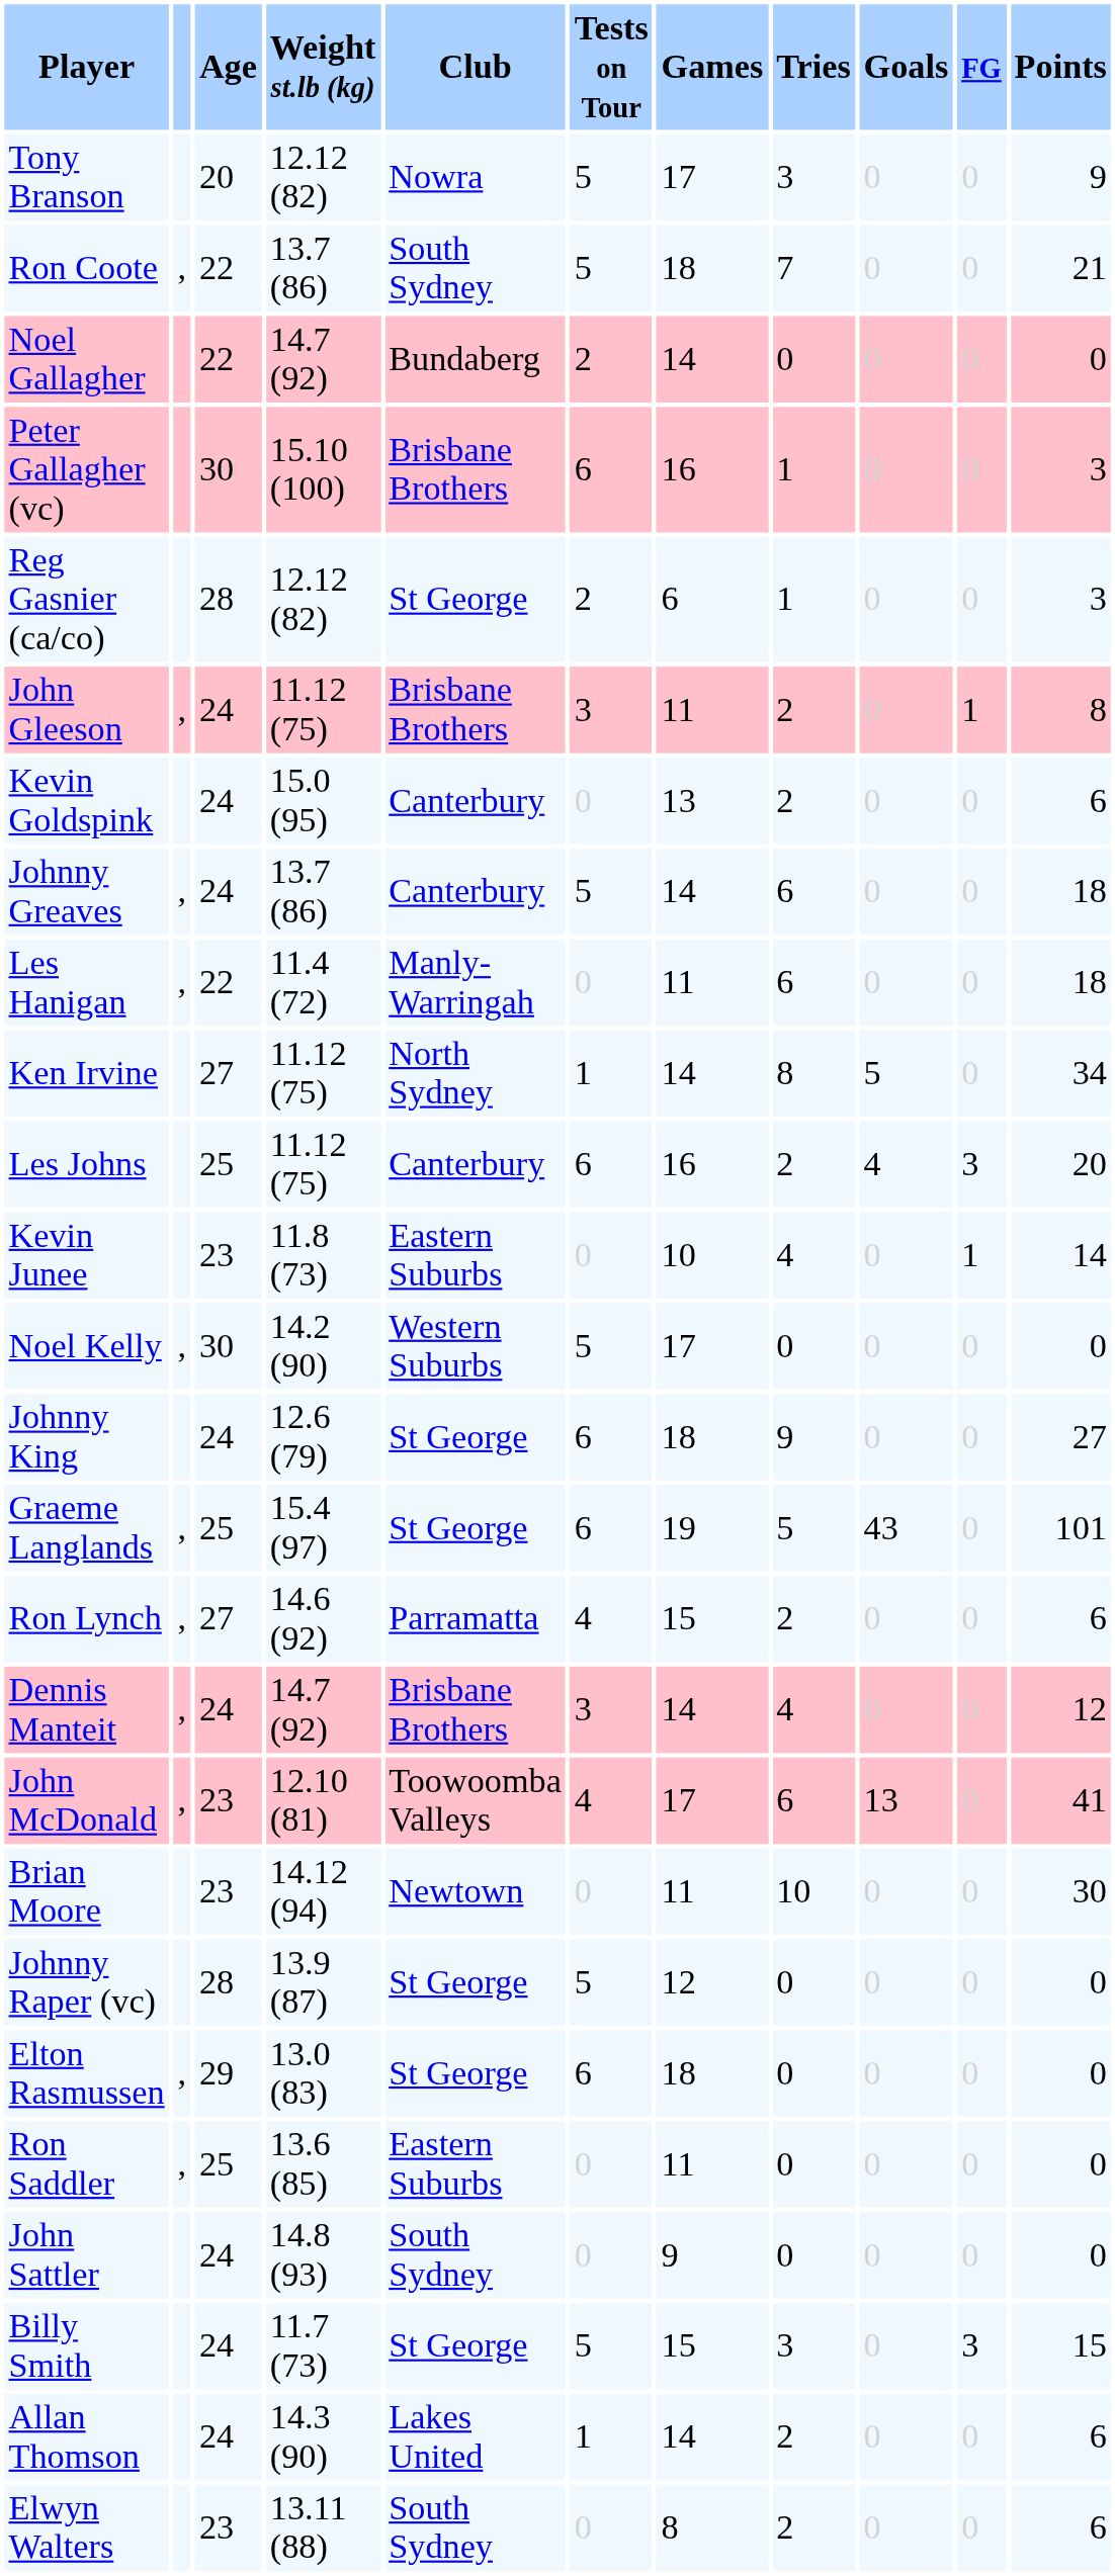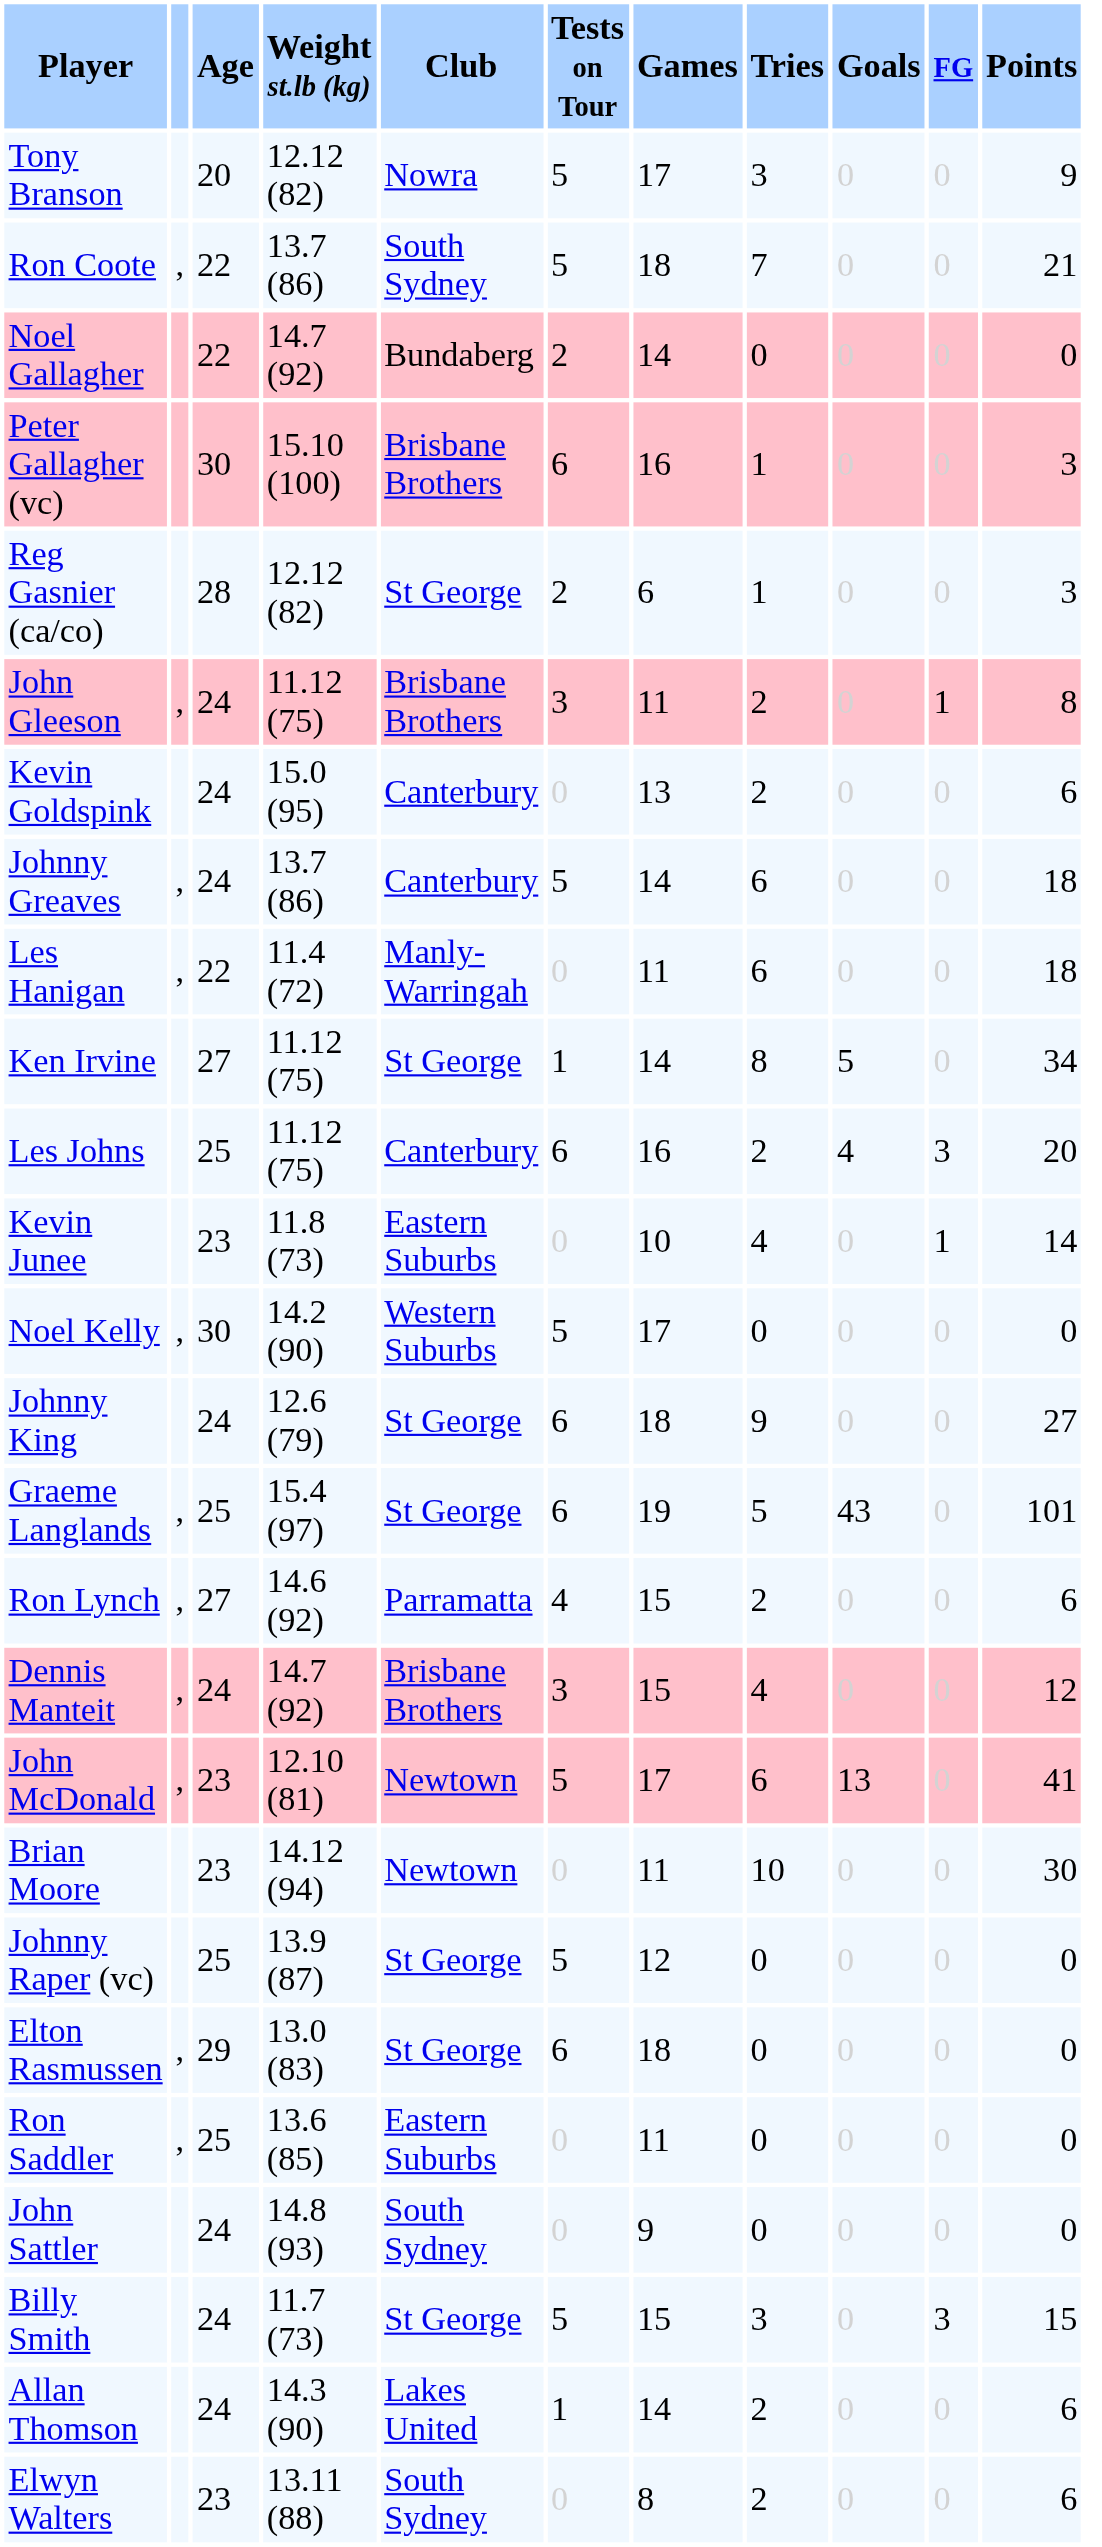 <table class="sortable" border="0" cellspacing="2" cellpadding="2" style="width:80%;" style="text-align:center;">
 <tr style="background:#AAD0FF">
 <th>Player</th>
 <th></th>
 <th>Age</th>
 <th>Weight<br><small><em>st.lb (kg)</em></small></th>
 <th>Club</th>
 <th>Tests<br><small>on<br>Tour</small></th>
 <th>Games</th>
 <th>Tries</th>
 <th>Goals</th>
 <th><small><a href='#'>FG</a></small></th>
 <th>Points</th>
 </tr>
 <tr bgcolor=#F0F8FF>
 <td align=left><a href='#'>Tony Branson</a></td>
 <td></td>
 <td>20</td>
 <td>12.12 (82)</td>
 <td align=left> <a href='#'>Nowra</a></td>
 <td>5</td>
 <td>17</td>
 <td>3</td>
 <td style="color:lightgray">0</td>
 <td style="color:lightgray">0</td>
 <td align=right>9</td>
 </tr>
 <tr bgcolor=#F0F8FF>
 <td align=left><a href='#'>Ron Coote</a></td>
 <td>, </td>
 <td>22</td>
 <td>13.7 (86)</td>
 <td align=left> <a href='#'>South Sydney</a></td>
 <td>5</td>
 <td>18</td>
 <td>7</td>
 <td style="color:lightgray">0</td>
 <td style="color:lightgray">0</td>
 <td align=right>21</td>
 </tr>
 <tr bgcolor=#FFC0CB>
 <td align=left><a href='#'>Noel Gallagher</a></td>
 <td></td>
 <td>22</td>
 <td>14.7 (92)</td>
 <td align=left> Bundaberg</td>
 <td>2</td>
 <td>14</td>
 <td>0</td>
 <td style="color:lightgray">0</td>
 <td style="color:lightgray">0</td>
 <td align=right>0</td>
 </tr>
 <tr bgcolor=#FFC0CB>
 <td align=left><a href='#'>Peter Gallagher</a> (vc)</td>
 <td></td>
 <td>30</td>
 <td>15.10 (100)</td>
 <td align=left> <a href='#'>Brisbane Brothers</a></td>
 <td>6</td>
 <td>16</td>
 <td>1</td>
 <td style="color:lightgray">0</td>
 <td style="color:lightgray">0</td>
 <td align=right>3</td>
 </tr>
 <tr bgcolor=#F0F8FF>
 <td align=left><a href='#'>Reg Gasnier</a> (ca/co)</td>
 <td></td>
 <td>28</td>
 <td>12.12 (82)</td>
 <td align=left> <a href='#'>St George</a></td>
 <td>2</td>
 <td>6</td>
 <td>1</td>
 <td style="color:lightgray">0</td>
 <td style="color:lightgray">0</td>
 <td align=right>3</td>
 </tr>
 <tr bgcolor=#FFC0CB>
 <td align=left><a href='#'>John Gleeson</a></td>
 <td>, </td>
 <td>24</td>
 <td>11.12 (75)</td>
 <td align=left> <a href='#'>Brisbane Brothers</a></td>
 <td>3</td>
 <td>11</td>
 <td>2</td>
 <td style="color:lightgray">0</td>
 <td>1</td>
 <td align=right>8</td>
 </tr>
 <tr bgcolor=#F0F8FF>
 <td align=left><a href='#'>Kevin Goldspink</a></td>
 <td></td>
 <td>24</td>
 <td>15.0 (95)</td>
 <td align=left> <a href='#'>Canterbury</a></td>
 <td style="color:lightgray">0</td>
 <td>13</td>
 <td>2</td>
 <td style="color:lightgray">0</td>
 <td style="color:lightgray">0</td>
 <td align=right>6</td>
 </tr>
 <tr bgcolor=#F0F8FF>
 <td align=left><a href='#'>Johnny Greaves</a></td>
 <td>, </td>
 <td>24</td>
 <td>13.7 (86)</td>
 <td align=left> <a href='#'>Canterbury</a></td>
 <td>5</td>
 <td>14</td>
 <td>6</td>
 <td style="color:lightgray">0</td>
 <td style="color:lightgray">0</td>
 <td align=right>18</td>
 </tr>
 <tr bgcolor=#F0F8FF>
 <td align=left><a href='#'>Les Hanigan</a></td>
 <td>, </td>
 <td>22</td>
 <td>11.4 (72)</td>
 <td align=left> <a href='#'>Manly-Warringah</a></td>
 <td style="color:lightgray">0</td>
 <td>11</td>
 <td>6</td>
 <td style="color:lightgray">0</td>
 <td style="color:lightgray">0</td>
 <td align=right>18</td>
 </tr>
 <tr bgcolor=#F0F8FF>
 <td align=left><a href='#'>Ken Irvine</a></td>
 <td></td>
 <td>27</td>
 <td>11.12 (75)</td>
-<td align=left> <a href='#'>North Sydney</a></td>
+<td align=left> <a href='#'>St George</a></td>
 <td>1</td>
 <td>14</td>
 <td>8</td>
 <td>5</td>
 <td style="color:lightgray">0</td>
 <td align=right>34</td>
 </tr>
 <tr bgcolor=#F0F8FF>
 <td align=left><a href='#'>Les Johns</a></td>
 <td></td>
 <td>25</td>
 <td>11.12 (75)</td>
 <td align=left> <a href='#'>Canterbury</a></td>
 <td>6</td>
 <td>16</td>
 <td>2</td>
 <td>4</td>
 <td>3</td>
 <td align=right>20</td>
 </tr>
 <tr bgcolor=#F0F8FF>
 <td align=left><a href='#'>Kevin Junee</a></td>
 <td></td>
 <td>23</td>
 <td>11.8 (73)</td>
 <td align=left> <a href='#'>Eastern Suburbs</a></td>
 <td style="color:lightgray">0</td>
 <td>10</td>
 <td>4</td>
 <td style="color:lightgray">0</td>
 <td>1</td>
 <td align=right>14</td>
 </tr>
 <tr bgcolor=#F0F8FF>
 <td align=left><a href='#'>Noel Kelly</a></td>
 <td>, </td>
 <td>30</td>
 <td>14.2 (90)</td>
 <td align=left> <a href='#'>Western Suburbs</a></td>
 <td>5</td>
 <td>17</td>
 <td>0</td>
 <td style="color:lightgray">0</td>
 <td style="color:lightgray">0</td>
 <td align=right>0</td>
 </tr>
 <tr bgcolor=#F0F8FF>
 <td align=left><a href='#'>Johnny King</a></td>
 <td></td>
 <td>24</td>
 <td>12.6 (79)</td>
 <td align=left> <a href='#'>St George</a></td>
 <td>6</td>
 <td>18</td>
 <td>9</td>
 <td style="color:lightgray">0</td>
 <td style="color:lightgray">0</td>
 <td align=right>27</td>
 </tr>
 <tr bgcolor=#F0F8FF>
 <td align=left><a href='#'>Graeme Langlands</a></td>
 <td>, </td>
 <td>25</td>
 <td>15.4 (97)</td>
 <td align=left> <a href='#'>St George</a></td>
 <td>6</td>
 <td>19</td>
 <td>5</td>
 <td>43</td>
 <td style="color:lightgray">0</td>
 <td align=right>101</td>
 </tr>
 <tr bgcolor=#F0F8FF>
 <td align=left><a href='#'>Ron Lynch</a></td>
 <td>, </td>
 <td>27</td>
 <td>14.6 (92)</td>
 <td align=left> <a href='#'>Parramatta</a></td>
 <td>4</td>
 <td>15</td>
 <td>2</td>
 <td style="color:lightgray">0</td>
 <td style="color:lightgray">0</td>
 <td align=right>6</td>
 </tr>
 <tr bgcolor=#FFC0CB>
 <td align=left><a href='#'>Dennis Manteit</a></td>
 <td>, </td>
 <td>24</td>
 <td>14.7 (92)</td>
 <td align=left> <a href='#'>Brisbane Brothers</a></td>
 <td>3</td>
-<td>14</td>
+<td>15</td>
 <td>4</td>
 <td style="color:lightgray">0</td>
 <td style="color:lightgray">0</td>
 <td align=right>12</td>
 </tr>
 <tr bgcolor=#FFC0CB>
 <td align=left><a href='#'>John McDonald</a></td>
 <td>, </td>
 <td>23</td>
 <td>12.10 (81)</td>
-<td align=left> Toowoomba Valleys</td>
-<td>4</td>
+<td align=left> <a href='#'>Newtown</a></td>
+<td>5</td>
 <td>17</td>
 <td>6</td>
 <td>13</td>
 <td style="color:lightgray">0</td>
 <td align=right>41</td>
 </tr>
 <tr bgcolor=#F0F8FF>
 <td align=left><a href='#'>Brian Moore</a></td>
 <td></td>
 <td>23</td>
 <td>14.12 (94)</td>
 <td align=left> <a href='#'>Newtown</a></td>
 <td style="color:lightgray">0</td>
 <td>11</td>
 <td>10</td>
 <td style="color:lightgray">0</td>
 <td style="color:lightgray">0</td>
 <td align=right>30</td>
 </tr>
 <tr bgcolor=#F0F8FF>
 <td align=left><a href='#'>Johnny Raper</a> (vc)</td>
 <td></td>
-<td>28</td>
+<td>25</td>
 <td>13.9 (87)</td>
 <td align=left> <a href='#'>St George</a></td>
 <td>5</td>
 <td>12</td>
 <td>0</td>
 <td style="color:lightgray">0</td>
 <td style="color:lightgray">0</td>
 <td align=right>0</td>
 </tr>
 <tr bgcolor=#F0F8FF>
 <td align=left><a href='#'>Elton Rasmussen</a></td>
 <td>, </td>
 <td>29</td>
 <td>13.0 (83)</td>
 <td align=left> <a href='#'>St George</a></td>
 <td>6</td>
 <td>18</td>
 <td>0</td>
 <td style="color:lightgray">0</td>
 <td style="color:lightgray">0</td>
 <td align=right>0</td>
 </tr>
 <tr bgcolor=#F0F8FF>
 <td align=left><a href='#'>Ron Saddler</a></td>
 <td>, </td>
 <td>25</td>
 <td>13.6 (85)</td>
 <td align=left> <a href='#'>Eastern Suburbs</a></td>
 <td style="color:lightgray">0</td>
 <td>11</td>
 <td>0</td>
 <td style="color:lightgray">0</td>
 <td style="color:lightgray">0</td>
 <td align=right>0</td>
 </tr>
 <tr bgcolor=#F0F8FF>
 <td align=left><a href='#'>John Sattler</a></td>
 <td></td>
 <td>24</td>
 <td>14.8 (93)</td>
 <td align=left> <a href='#'>South Sydney</a></td>
 <td style="color:lightgray">0</td>
 <td>9</td>
 <td>0</td>
 <td style="color:lightgray">0</td>
 <td style="color:lightgray">0</td>
 <td align=right>0</td>
 </tr>
 <tr bgcolor=#F0F8FF>
 <td align=left><a href='#'>Billy Smith</a></td>
 <td></td>
 <td>24</td>
 <td>11.7 (73)</td>
 <td align=left> <a href='#'>St George</a></td>
 <td>5</td>
 <td>15</td>
 <td>3</td>
 <td style="color:lightgray">0</td>
 <td>3</td>
 <td align=right>15</td>
 </tr>
 <tr bgcolor=#F0F8FF>
 <td align=left><a href='#'>Allan Thomson</a></td>
 <td></td>
 <td>24</td>
 <td>14.3 (90)</td>
 <td align=left> <a href='#'>Lakes United</a></td>
 <td>1</td>
 <td>14</td>
 <td>2</td>
 <td style="color:lightgray">0</td>
 <td style="color:lightgray">0</td>
 <td align=right>6</td>
 </tr>
 <tr bgcolor=#F0F8FF>
 <td align=left><a href='#'>Elwyn Walters</a></td>
 <td></td>
 <td>23</td>
 <td>13.11 (88)</td>
 <td align=left> <a href='#'>South Sydney</a></td>
 <td style="color:lightgray">0</td>
 <td>8</td>
 <td>2</td>
 <td style="color:lightgray">0</td>
 <td style="color:lightgray">0</td>
 <td align=right>6</td>
 </tr>
 </table>
